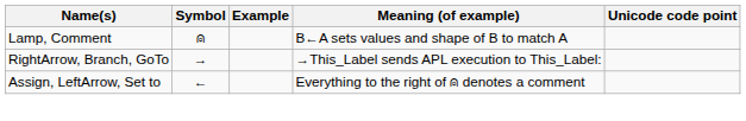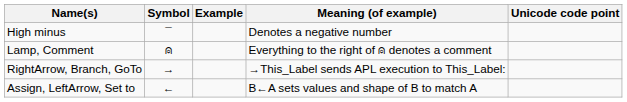 <table class="wikitable">
 <tr>
 <th>Name(s)</th>
 <th>Symbol</th>
 <th>Example</th>
 <th>Meaning (of example)</th>
 <th>Unicode code point</th>
 </tr>
 <tr>
+<td>High minus</td>
+<td class="Unicode" style="text-align:center;">¯</td>
+<td class="Unicode" style="text-align:center;"></td>
+<td>Denotes a negative number</td>
+<td></td>
+</tr>
+<tr>
 <td>Lamp, Comment</td>
 <td class="Unicode" style="text-align:center;">⍝</td>
 <td class="Unicode" style="text-align:center;"></td>
-<td>B←A sets values and shape of B to match A</td>
+<td>Everything to the right of ⍝ denotes a comment</td>
 <td></td>
 </tr>
 <tr>
 <td>RightArrow, Branch, GoTo</td>
 <td class="Unicode" style="text-align:center;">→</td>
 <td class="Unicode" style="text-align:center;"></td>
 <td>→This_Label sends APL execution to This_Label:</td>
 <td></td>
 </tr>
 <tr>
 <td>Assign, LeftArrow, Set to</td>
 <td class="Unicode" style="text-align:center;">←</td>
 <td class="Unicode" style="text-align:center;"></td>
-<td>Everything to the right of ⍝ denotes a comment</td>
+<td>B←A sets values and shape of B to match A</td>
 <td></td>
 </tr>
 </table>
